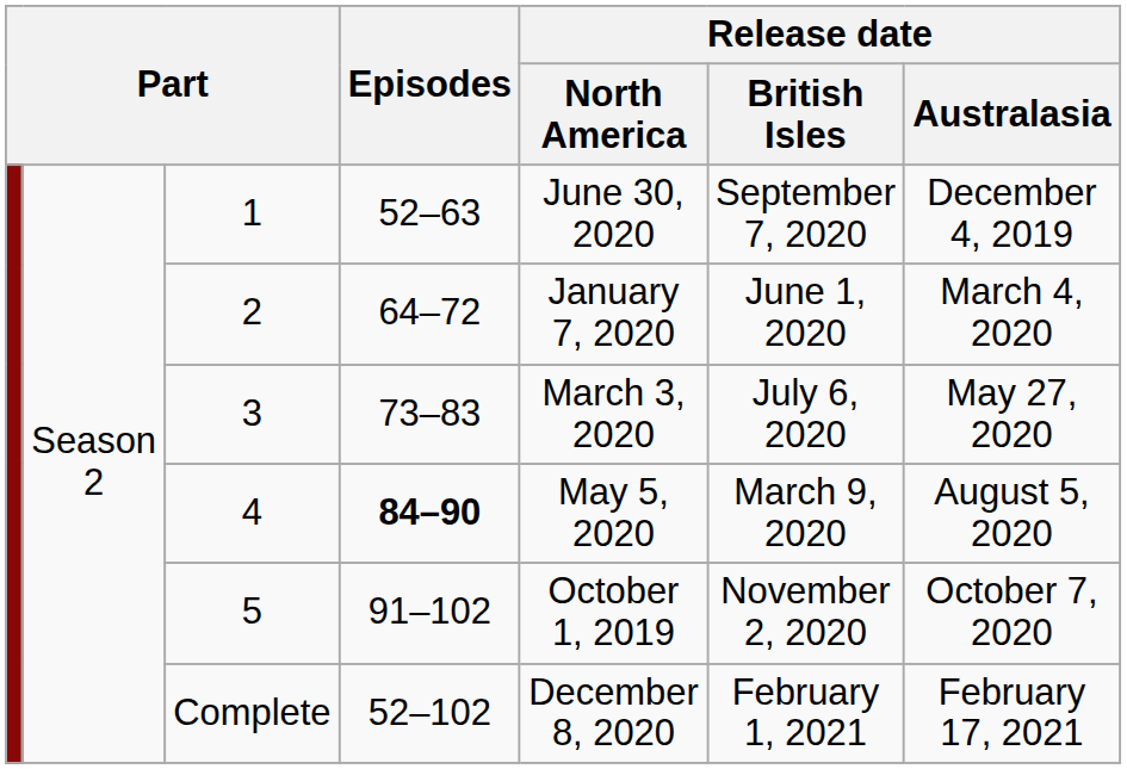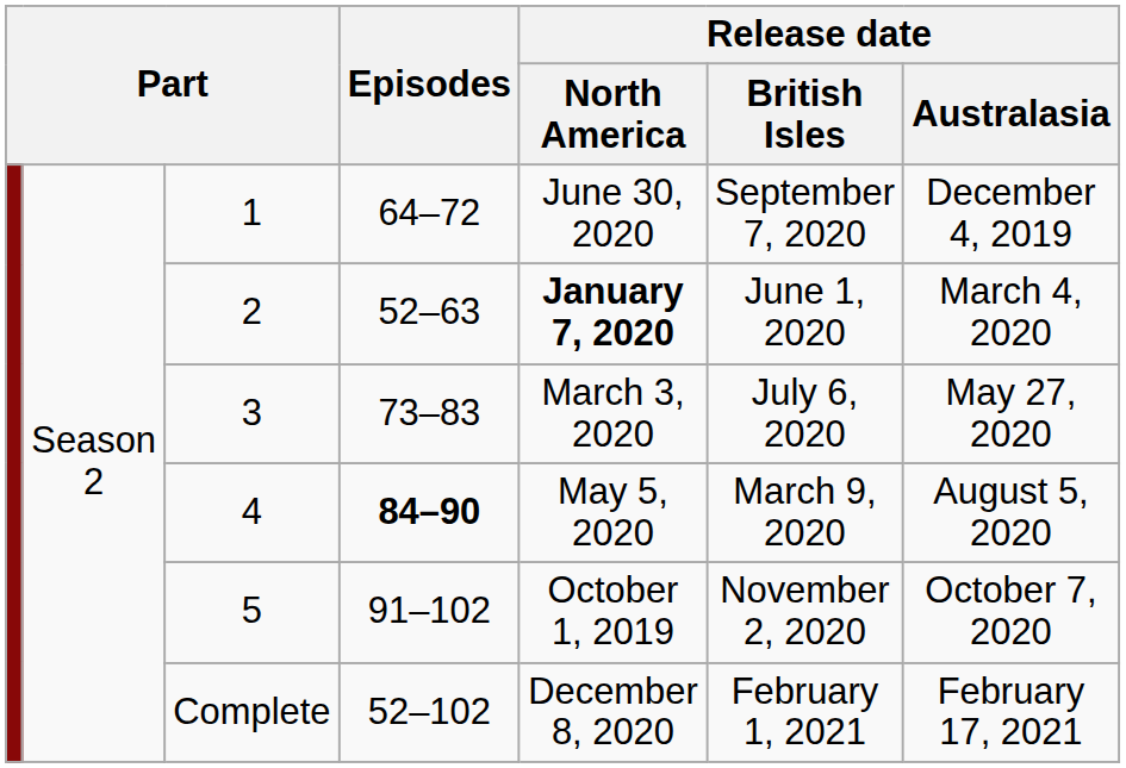 <table class="wikitable" style="text-align: center; width: 70%;">
 <tr>
 <th colspan="3" rowspan="2">Part</th>
 <th rowspan="2">Episodes</th>
 <th colspan="3">Release date</th>
 </tr>
 <tr>
 <th>North America</th>
 <th>British Isles</th>
 <th>Australasia</th>
 </tr>
 <tr>
 <td rowspan="10" width="1%" style="background: #880808;"></td>
 <td rowspan="6">Season 2</td>
 <td>1</td>
-<td>52–63</td>
+<td>64–72</td>
 <td>June 30, 2020</td>
 <td>September 7, 2020</td>
 <td>December 4, 2019</td>
 </tr>
 <tr>
 <td>2</td>
-<td>64–72</td>
-<td>January 7, 2020</td>
+<td>52–63</td>
+<td><strong>January 7, 2020</strong></td>
 <td>June 1, 2020</td>
 <td>March 4, 2020</td>
 </tr>
 <tr>
 <td>3</td>
 <td>73–83</td>
 <td>March 3, 2020</td>
 <td>July 6, 2020</td>
 <td>May 27, 2020</td>
 </tr>
 <tr>
 <td>4</td>
 <td><strong>84–90</strong></td>
 <td>May 5, 2020</td>
 <td>March 9, 2020</td>
 <td>August 5, 2020</td>
 </tr>
 <tr>
 <td>5</td>
 <td>91–102</td>
 <td>October 1, 2019</td>
 <td>November 2, 2020</td>
 <td>October 7, 2020</td>
 </tr>
 <tr>
 <td>Complete</td>
 <td>52–102</td>
 <td>December 8, 2020</td>
 <td>February 1, 2021</td>
 <td>February 17, 2021</td>
 </tr>
 </table>
